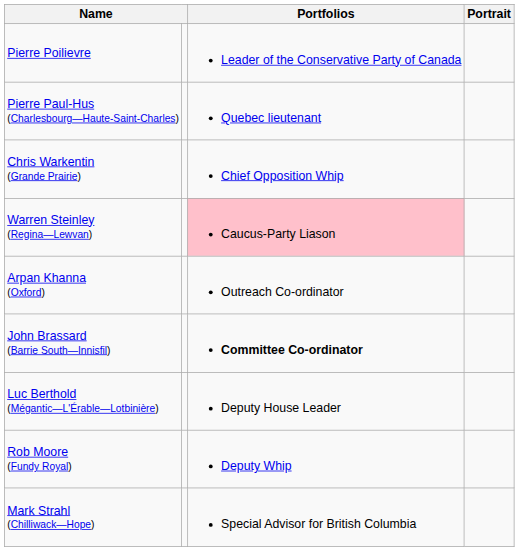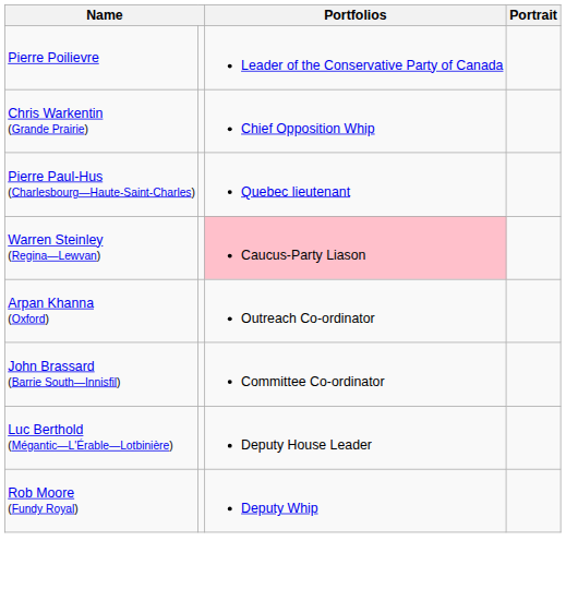 <table class="wikitable sortable">
 <tr>
 <th colspan=2>Name</th>
 <th>Portfolios</th>
 <th>Portrait</th>
 </tr>
 <tr>
 <td><a href='#'>Pierre Poilievre</a></td>
 <td></td>
 <td><br><ul><li><a href='#'>Leader of the Conservative Party of Canada</a></li></ul></td>
 <td></td>
 </tr>
 <tr>
+<td><a href='#'>Chris Warkentin</a> <br><small>(<a href='#'>Grande Prairie</a>)</small></td>
+<td></td>
+<td><br><ul><li><a href='#'>Chief Opposition Whip</a></li></ul></td>
+<td></td>
+</tr>
+<tr>
 <td><a href='#'>Pierre Paul-Hus</a> <br><small>(<a href='#'>Charlesbourg—Haute-Saint-Charles</a>)</small></td>
 <td></td>
 <td><br><ul><li><a href='#'>Quebec lieutenant</a></li></ul></td>
-<td></td>
-</tr>
-<tr>
-<td><a href='#'>Chris Warkentin</a> <br><small>(<a href='#'>Grande Prairie</a>)</small></td>
-<td></td>
-<td><br><ul><li><a href='#'>Chief Opposition Whip</a></li></ul></td>
 <td></td>
 </tr>
 <tr>
 <td><a href='#'>Warren Steinley</a> <br><small>(<a href='#'>Regina—Lewvan</a>)</small></td>
 <td></td>
 <td style="background: pink;"><br><ul><li>Caucus-Party Liason</li></ul></td>
 <td></td>
 </tr>
 <tr>
 <td><a href='#'>Arpan Khanna</a> <br><small>(<a href='#'>Oxford</a>)</small></td>
 <td></td>
 <td><br><ul><li>Outreach Co-ordinator</li></ul></td>
 <td></td>
 </tr>
 <tr>
 <td><a href='#'>John Brassard</a> <br><small>(<a href='#'>Barrie South—Innisfil</a>)</small></td>
 <td></td>
-<td><strong><br><ul><li>Committee Co-ordinator</li></ul></strong></td>
+<td><br><ul><li>Committee Co-ordinator</li></ul></td>
 <td></td>
 </tr>
 <tr>
 <td><a href='#'>Luc Berthold</a> <br><small>(<a href='#'>Mégantic—L'Érable—Lotbinière</a>)</small></td>
 <td></td>
 <td><br><ul><li>Deputy House Leader</li></ul></td>
 <td></td>
 </tr>
 <tr>
 <td><a href='#'>Rob Moore</a> <br><small>(<a href='#'>Fundy Royal</a>)</small></td>
 <td></td>
 <td><br><ul><li><a href='#'>Deputy Whip</a></li></ul></td>
 <td></td>
 </tr>
-<tr>
-<td><a href='#'>Mark Strahl</a> <br><small>(<a href='#'>Chilliwack—Hope</a>)</small></td>
-<td></td>
-<td><br><ul><li>Special Advisor for British Columbia</li></ul></td>
-<td></td>
-</tr>
 </table>
